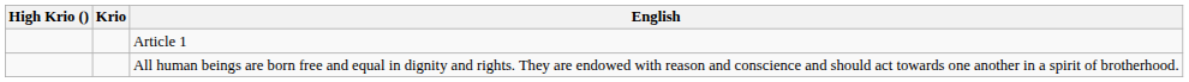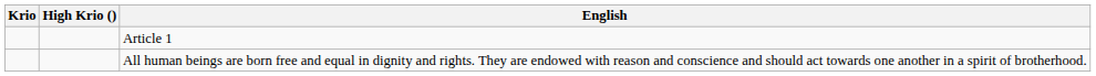 <table class="wikitable">
 <tr>
+<th>Krio</th>
 <th>High Krio ()</th>
-<th>Krio</th>
 <th>English</th>
 </tr>
 <tr>
 <td></td>
 <td></td>
 <td>Article 1</td>
 </tr>
 <tr>
 <td></td>
 <td></td>
 <td>All human beings are born free and equal in dignity and rights. They are endowed with reason and conscience and should act towards one another in a spirit of brotherhood.</td>
 </tr>
 </table>
